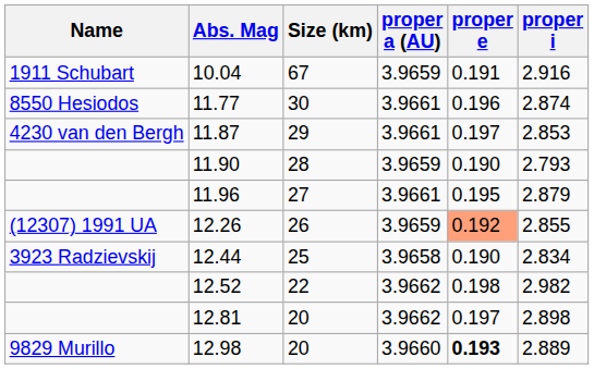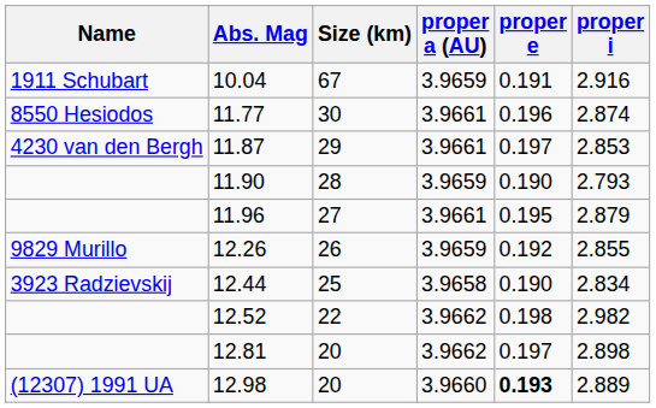 <table class="wikitable sortable">
 <tr>
 <th>Name</th>
 <th><a href='#'>Abs. Mag</a></th>
 <th>Size (km)</th>
 <th><a href='#'>proper<br>a</a> (<a href='#'>AU</a>)</th>
 <th><a href='#'>proper<br>e</a></th>
 <th><a href='#'>proper<br>i</a></th>
 </tr>
 <tr>
 <td><a href='#'>1911 Schubart</a></td>
 <td>10.04</td>
 <td>67</td>
 <td>3.9659</td>
 <td>0.191</td>
 <td>2.916</td>
 </tr>
 <tr>
 <td><a href='#'>8550 Hesiodos</a></td>
 <td>11.77</td>
 <td>30</td>
 <td>3.9661</td>
 <td>0.196</td>
 <td>2.874</td>
 </tr>
 <tr>
 <td><a href='#'>4230 van den Bergh</a></td>
 <td>11.87</td>
 <td>29</td>
 <td>3.9661</td>
 <td>0.197</td>
 <td>2.853</td>
 </tr>
 <tr>
 <td></td>
 <td>11.90</td>
 <td>28</td>
 <td>3.9659</td>
 <td>0.190</td>
 <td>2.793</td>
 </tr>
 <tr>
 <td></td>
 <td>11.96</td>
 <td>27</td>
 <td>3.9661</td>
 <td>0.195</td>
 <td>2.879</td>
 </tr>
 <tr>
-<td><a href='#'>(12307) 1991 UA</a></td>
+<td><a href='#'>9829 Murillo</a></td>
 <td>12.26</td>
 <td>26</td>
 <td>3.9659</td>
-<td style="background: lightsalmon;">0.192</td>
+<td>0.192</td>
 <td>2.855</td>
 </tr>
 <tr>
 <td><a href='#'>3923 Radzievskij</a></td>
 <td>12.44</td>
 <td>25</td>
 <td>3.9658</td>
 <td>0.190</td>
 <td>2.834</td>
 </tr>
 <tr>
 <td></td>
 <td>12.52</td>
 <td>22</td>
 <td>3.9662</td>
 <td>0.198</td>
 <td>2.982</td>
 </tr>
 <tr>
 <td></td>
 <td>12.81</td>
 <td>20</td>
 <td>3.9662</td>
 <td>0.197</td>
 <td>2.898</td>
 </tr>
 <tr>
-<td><a href='#'>9829 Murillo</a></td>
+<td><a href='#'>(12307) 1991 UA</a></td>
 <td>12.98</td>
 <td>20</td>
 <td>3.9660</td>
 <td><strong>0.193</strong></td>
 <td>2.889</td>
 </tr>
 </table>
